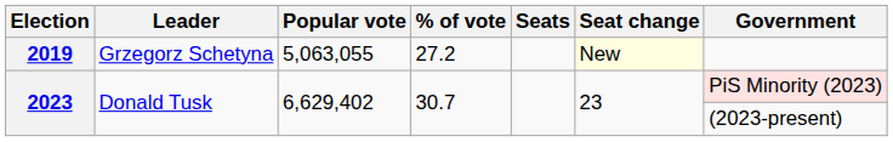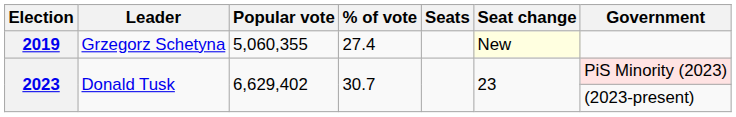 <table class=wikitable>
 <tr>
 <th>Election</th>
 <th>Leader</th>
 <th>Popular vote</th>
 <th>% of vote</th>
 <th>Seats</th>
 <th>Seat change</th>
 <th>Government</th>
 </tr>
 <tr>
 <th><a href='#'>2019</a></th>
 <td><a href='#'>Grzegorz Schetyna</a></td>
-<td>5,063,055</td>
-<td>27.2 </td>
+<td>5,060,355</td>
+<td>27.4 </td>
 <td></td>
 <td style="background: lightyellow;">New</td>
 <td></td>
 </tr>
 <tr>
 <th rowspan="2"><a href='#'>2023</a></th>
 <td rowspan="2"><a href='#'>Donald Tusk</a></td>
 <td rowspan="2">6,629,402</td>
 <td rowspan="2">30.7 </td>
 <td rowspan="2"></td>
 <td rowspan="2">23</td>
 <td style="background: #FFE3E3; color: black; vertical-align: middle; text-align: center; " class="table-no2">PiS Minority (2023)</td>
 </tr>
 <tr>
 <td> (2023-present)</td>
 </tr>
 </table>
